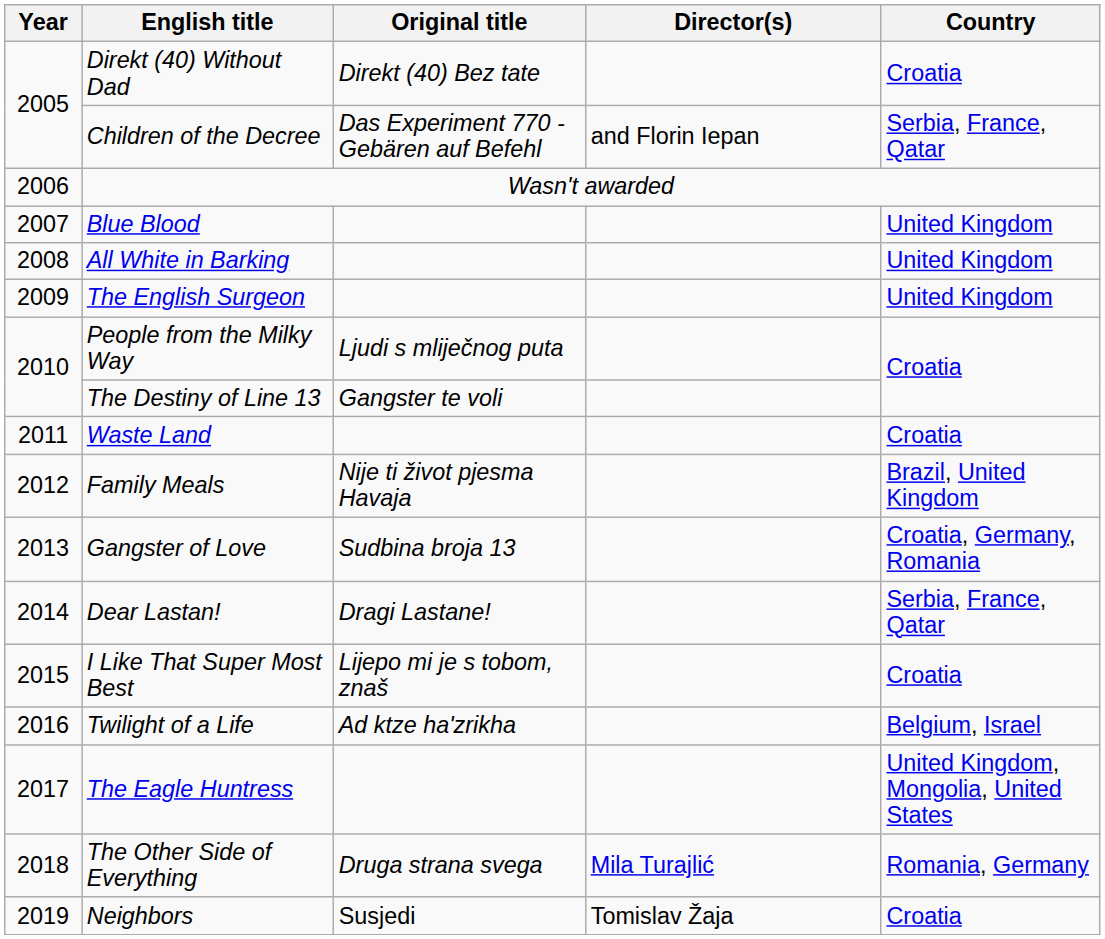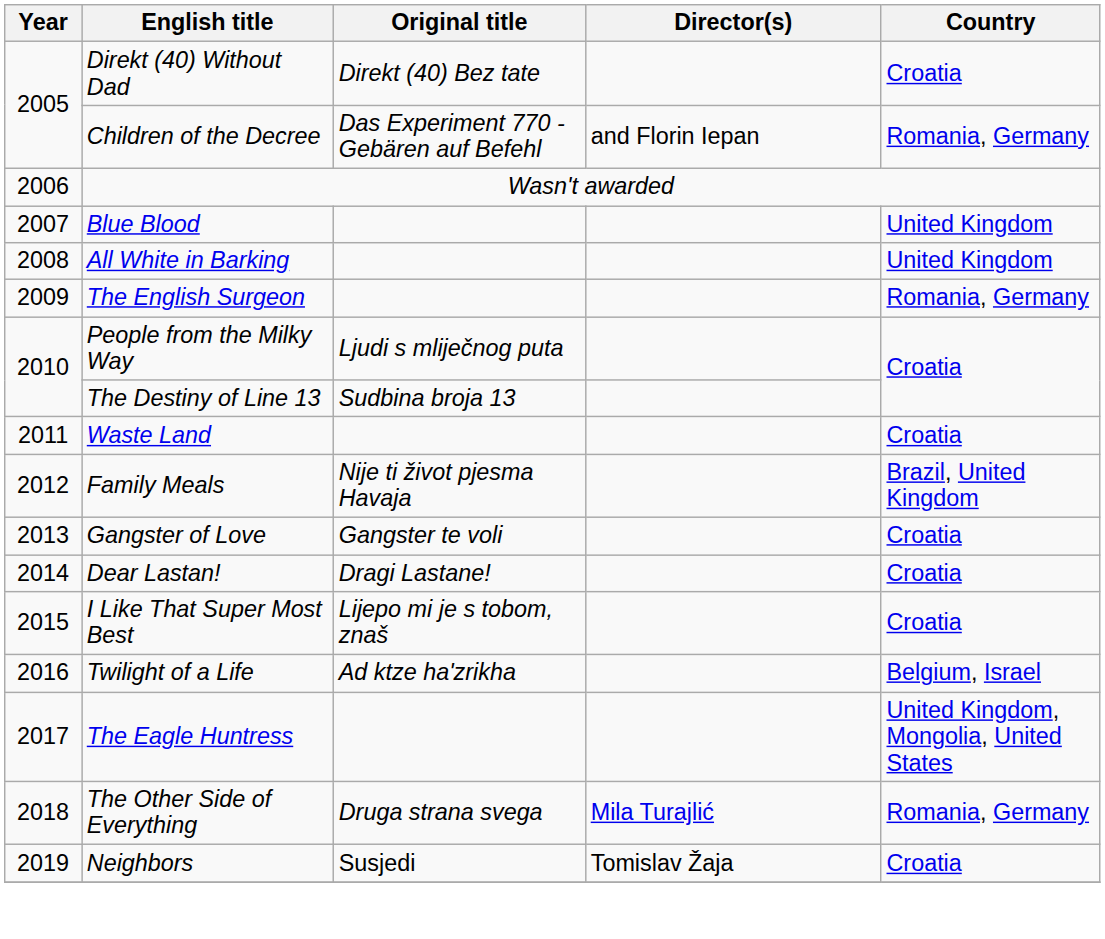 <table class="sortable wikitable" width="85%">
 <tr>
 <th width="7%">Year</th>
 <th width="23%">English title</th>
 <th width="23%">Original title</th>
 <th width="27%">Director(s)</th>
 <th width="20%">Country</th>
 </tr>
 <tr>
 <td style="text-align:center;" rowspan=2>2005</td>
 <td><em>Direkt (40) Without Dad</em></td>
 <td><em>Direkt (40) Bez tate</em></td>
 <td></td>
 <td><a href='#'>Croatia</a></td>
 </tr>
 <tr>
 <td><em>Children of the Decree</em></td>
 <td><em>Das Experiment 770 - Gebären auf Befehl</em></td>
 <td> and Florin Iepan</td>
-<td><a href='#'>Serbia</a>, <a href='#'>France</a>, <a href='#'>Qatar</a></td>
+<td><a href='#'>Romania</a>, <a href='#'>Germany</a></td>
 </tr>
 <tr>
 <td style="text-align:center;">2006</td>
 <td style="text-align:center;" colspan=4><em>Wasn't awarded</em></td>
 </tr>
 <tr>
 <td style="text-align:center;">2007</td>
 <td><em><a href='#'>Blue Blood</a></em></td>
 <td></td>
 <td></td>
 <td><a href='#'>United Kingdom</a></td>
 </tr>
 <tr>
 <td style="text-align:center;">2008</td>
 <td><em><a href='#'>All White in Barking</a></em></td>
 <td></td>
 <td></td>
 <td><a href='#'>United Kingdom</a></td>
 </tr>
 <tr>
 <td style="text-align:center;">2009</td>
 <td><em><a href='#'>The English Surgeon</a></em></td>
 <td></td>
 <td></td>
-<td><a href='#'>United Kingdom</a></td>
+<td><a href='#'>Romania</a>, <a href='#'>Germany</a></td>
 </tr>
 <tr>
 <td style="text-align:center;" rowspan=2>2010</td>
 <td><em>People from the Milky Way</em></td>
 <td><em>Ljudi s mliječnog puta</em></td>
 <td></td>
 <td rowspan=2><a href='#'>Croatia</a></td>
 </tr>
 <tr>
 <td><em>The Destiny of Line 13</em></td>
-<td><em>Gangster te voli</em></td>
+<td><em>Sudbina broja 13</em></td>
 <td></td>
 </tr>
 <tr>
 <td style="text-align:center;">2011</td>
 <td><em><a href='#'>Waste Land</a></em></td>
 <td></td>
 <td></td>
 <td><a href='#'>Croatia</a></td>
 </tr>
 <tr>
 <td style="text-align:center;">2012</td>
 <td><em>Family Meals</em></td>
 <td><em>Nije ti život pjesma Havaja</em></td>
 <td></td>
 <td><a href='#'>Brazil</a>, <a href='#'>United Kingdom</a></td>
 </tr>
 <tr>
 <td style="text-align:center;">2013</td>
 <td><em>Gangster of Love</em></td>
-<td><em>Sudbina broja 13</em></td>
+<td><em>Gangster te voli</em></td>
 <td></td>
-<td><a href='#'>Croatia</a>, <a href='#'>Germany</a>, <a href='#'>Romania</a></td>
+<td><a href='#'>Croatia</a></td>
 </tr>
 <tr>
 <td style="text-align:center;">2014</td>
 <td><em>Dear Lastan!</em></td>
 <td><em>Dragi Lastane!</em></td>
 <td></td>
-<td><a href='#'>Serbia</a>, <a href='#'>France</a>, <a href='#'>Qatar</a></td>
+<td><a href='#'>Croatia</a></td>
 </tr>
 <tr>
 <td style="text-align:center;">2015</td>
 <td><em>I Like That Super Most Best</em></td>
 <td><em>Lijepo mi je s tobom, znaš</em></td>
 <td></td>
 <td><a href='#'>Croatia</a></td>
 </tr>
 <tr>
 <td style="text-align:center;">2016</td>
 <td><em>Twilight of a Life</em></td>
 <td><em>Ad ktze ha'zrikha</em></td>
 <td></td>
 <td><a href='#'>Belgium</a>, <a href='#'>Israel</a></td>
 </tr>
 <tr>
 <td style="text-align:center;">2017</td>
 <td><em><a href='#'>The Eagle Huntress</a></em></td>
 <td></td>
 <td></td>
 <td><a href='#'>United Kingdom</a>, <a href='#'>Mongolia</a>, <a href='#'>United States</a></td>
 </tr>
 <tr>
 <td style="text-align:center;">2018</td>
 <td><em>The Other Side of Everything</em></td>
 <td><em>Druga strana svega</em></td>
 <td><a href='#'>Mila Turajlić</a></td>
 <td><a href='#'>Romania</a>, <a href='#'>Germany</a></td>
 </tr>
 <tr>
 <td style="text-align:center;">2019</td>
 <td><em>Neighbors</em></td>
 <td>Susjedi</td>
 <td>Tomislav Žaja</td>
 <td><a href='#'>Croatia</a></td>
 </tr>
 <tr>
 </tr>
 </table>
